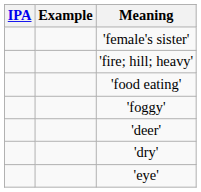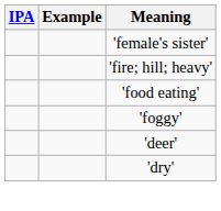 <table class="wikitable">
 <tr>
 <th><a href='#'>IPA</a></th>
 <th>Example</th>
 <th>Meaning</th>
 </tr>
 <tr align=center>
 <td></td>
 <td></td>
 <td>'female's sister'</td>
 </tr>
 <tr align=center>
 <td></td>
 <td></td>
 <td>'fire; hill; heavy'</td>
 </tr>
 <tr align=center>
 <td></td>
 <td></td>
 <td>'food eating'</td>
 </tr>
 <tr align=center>
 <td></td>
 <td></td>
 <td>'foggy'</td>
 </tr>
 <tr align=center>
 <td></td>
 <td></td>
 <td>'deer'</td>
 </tr>
 <tr align=center>
 <td></td>
 <td></td>
 <td>'dry'</td>
 </tr>
-<tr align=center>
-<td></td>
-<td></td>
-<td>'eye'</td>
-</tr>
 </table>
